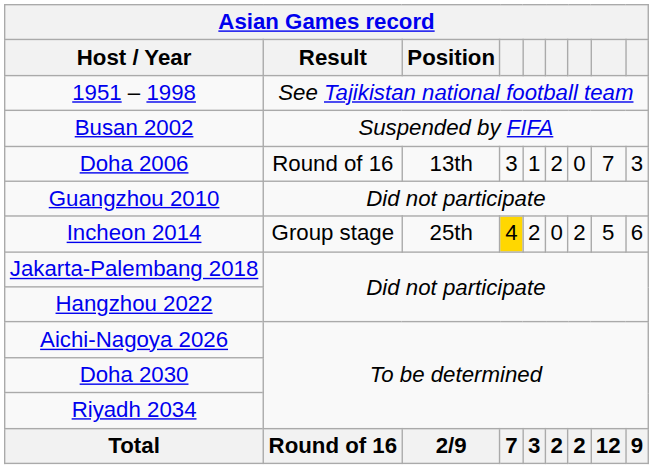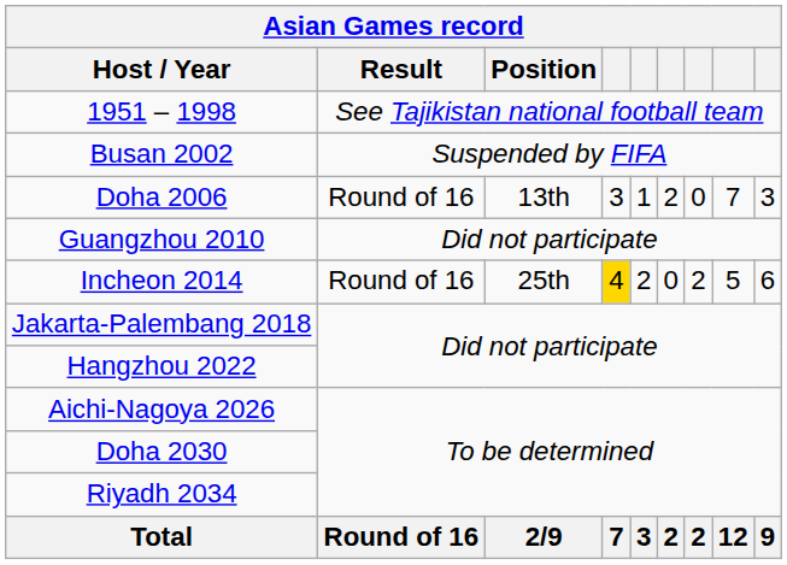 <table class="wikitable" style="text-align: center;">
 <tr>
 <th colspan=9><a href='#'>Asian Games record</a></th>
 </tr>
 <tr>
 <th>Host / Year</th>
 <th>Result</th>
 <th>Position</th>
 <th></th>
 <th></th>
 <th></th>
 <th></th>
 <th></th>
 <th></th>
 </tr>
 <tr>
 <td><a href='#'>1951</a> – <a href='#'>1998</a></td>
 <td colspan=8><em>See <a href='#'>Tajikistan national football team</a></em></td>
 </tr>
 <tr>
 <td> <a href='#'>Busan 2002</a></td>
 <td colspan=8><em>Suspended by <a href='#'>FIFA</a></em></td>
 </tr>
 <tr>
 <td> <a href='#'>Doha 2006</a></td>
 <td>Round of 16</td>
 <td>13th</td>
 <td>3</td>
 <td>1</td>
 <td>2</td>
 <td>0</td>
 <td>7</td>
 <td>3</td>
 </tr>
 <tr>
 <td> <a href='#'>Guangzhou 2010</a></td>
 <td colspan=8><em>Did not participate</em></td>
 </tr>
 <tr>
 <td> <a href='#'>Incheon 2014</a></td>
-<td>Group stage</td>
+<td>Round of 16</td>
 <td>25th</td>
 <td style="background: gold;">4</td>
 <td>2</td>
 <td>0</td>
 <td>2</td>
 <td>5</td>
 <td>6</td>
 </tr>
 <tr>
 <td> <a href='#'>Jakarta-Palembang 2018</a></td>
 <td colspan=8 rowspan=2><em>Did not participate</em></td>
 </tr>
 <tr>
 <td> <a href='#'>Hangzhou 2022</a></td>
 </tr>
 <tr>
 <td> <a href='#'>Aichi-Nagoya 2026</a></td>
 <td colspan=8 rowspan=3><em>To be determined</em></td>
 </tr>
 <tr>
 <td> <a href='#'>Doha 2030</a></td>
 </tr>
 <tr>
 <td> <a href='#'>Riyadh 2034</a></td>
 </tr>
 <tr>
 <th><strong>Total</strong></th>
 <th>Round of 16</th>
 <th>2/9</th>
 <th>7</th>
 <th>3</th>
 <th>2</th>
 <th>2</th>
 <th>12</th>
 <th>9</th>
 </tr>
 </table>
